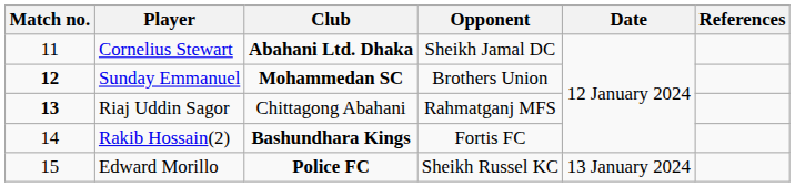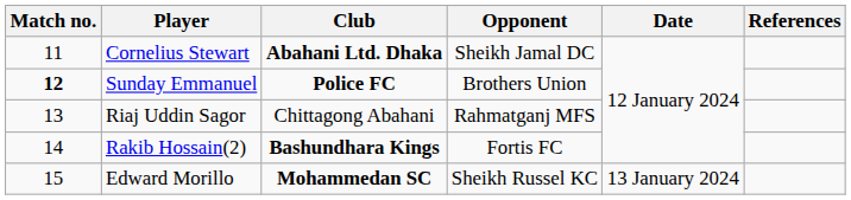 <table class="wikitable" style="text-align:center">
 <tr>
 <th>Match no.</th>
 <th>Player</th>
 <th>Club</th>
 <th>Opponent</th>
 <th>Date</th>
 <th><strong>References</strong></th>
 </tr>
 <tr>
 <td>11</td>
 <td align="left"> <a href='#'>Cornelius Stewart</a></td>
 <td><strong>Abahani Ltd. Dhaka</strong></td>
 <td>Sheikh Jamal DC</td>
 <td rowspan="4">12 January 2024</td>
 <td></td>
 </tr>
 <tr>
 <td><strong>12</strong></td>
 <td align="left"> <a href='#'>Sunday Emmanuel</a></td>
-<td><strong>Mohammedan SC</strong></td>
+<td><strong>Police FC</strong></td>
 <td>Brothers Union</td>
 <td></td>
 </tr>
 <tr>
-<td><strong>13</strong></td>
+<td>13</td>
 <td align="left"> Riaj Uddin Sagor</td>
 <td>Chittagong Abahani</td>
 <td>Rahmatganj MFS</td>
 <td></td>
 </tr>
 <tr>
 <td>14</td>
 <td align="left"> <a href='#'>Rakib Hossain</a>(2)</td>
 <td><strong>Bashundhara Kings</strong></td>
 <td>Fortis FC</td>
 <td></td>
 </tr>
 <tr>
 <td>15</td>
 <td align="left"> Edward Morillo</td>
-<td><strong>Police FC</strong></td>
+<td><strong>Mohammedan SC</strong></td>
 <td>Sheikh Russel KC</td>
 <td>13 January 2024</td>
 <td></td>
 </tr>
 </table>
